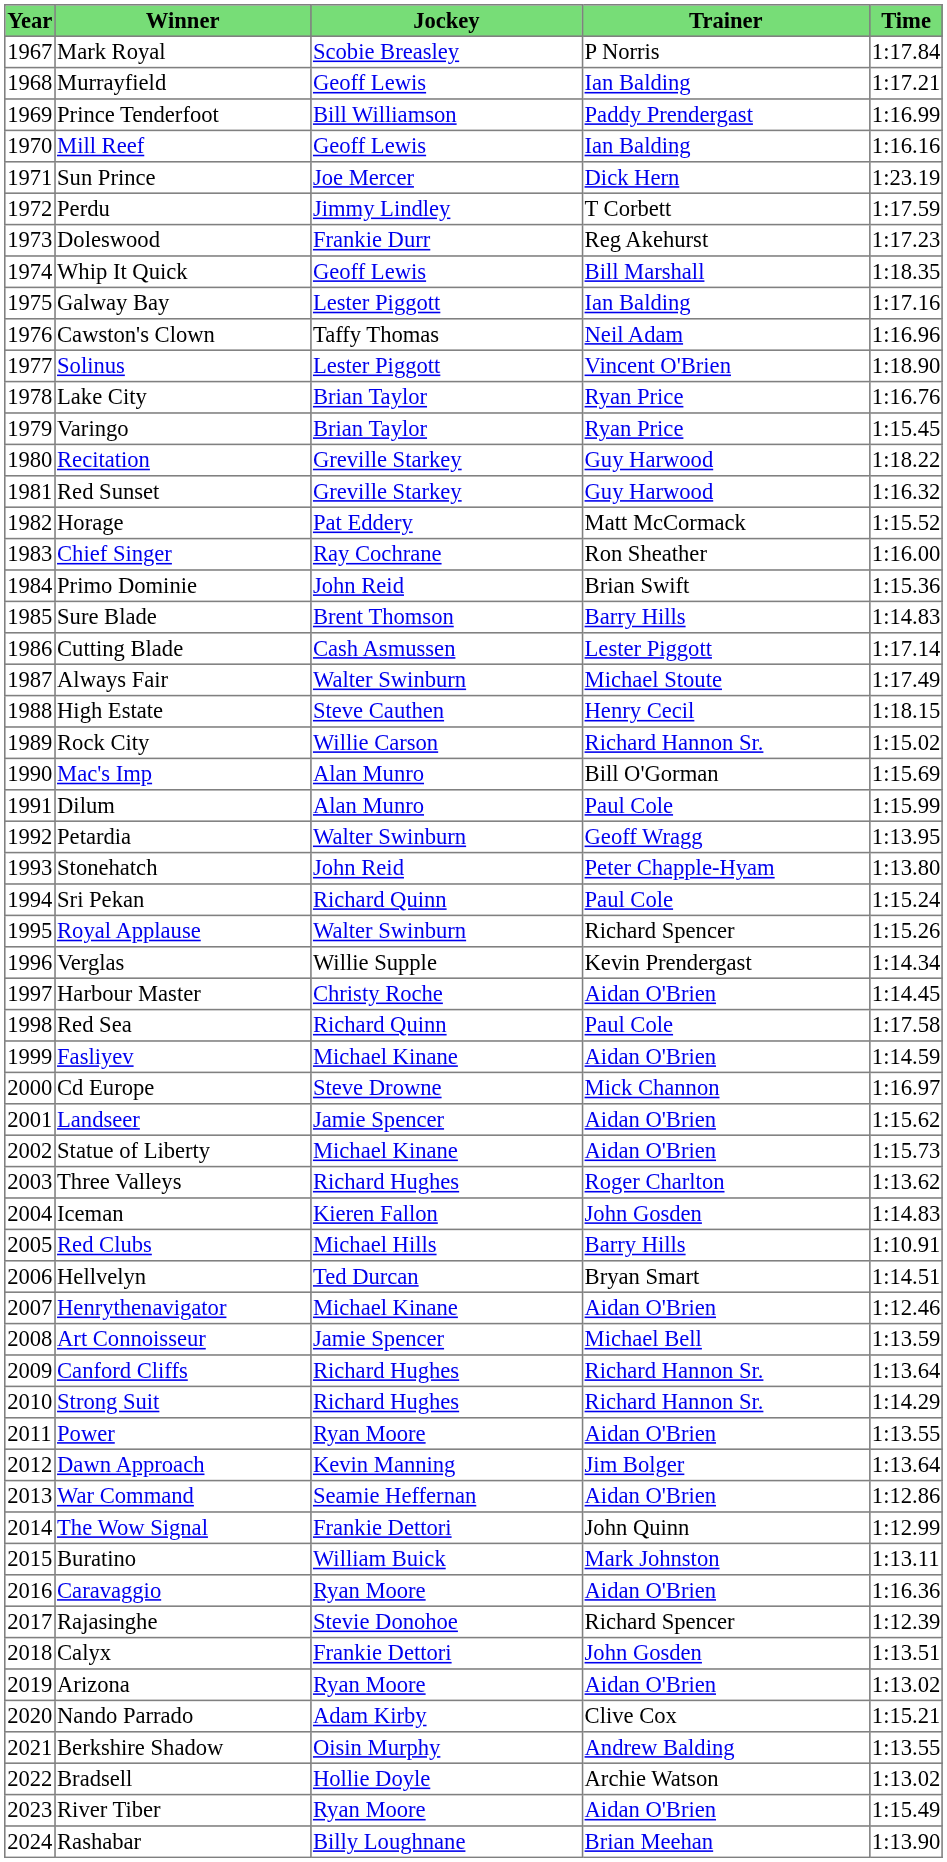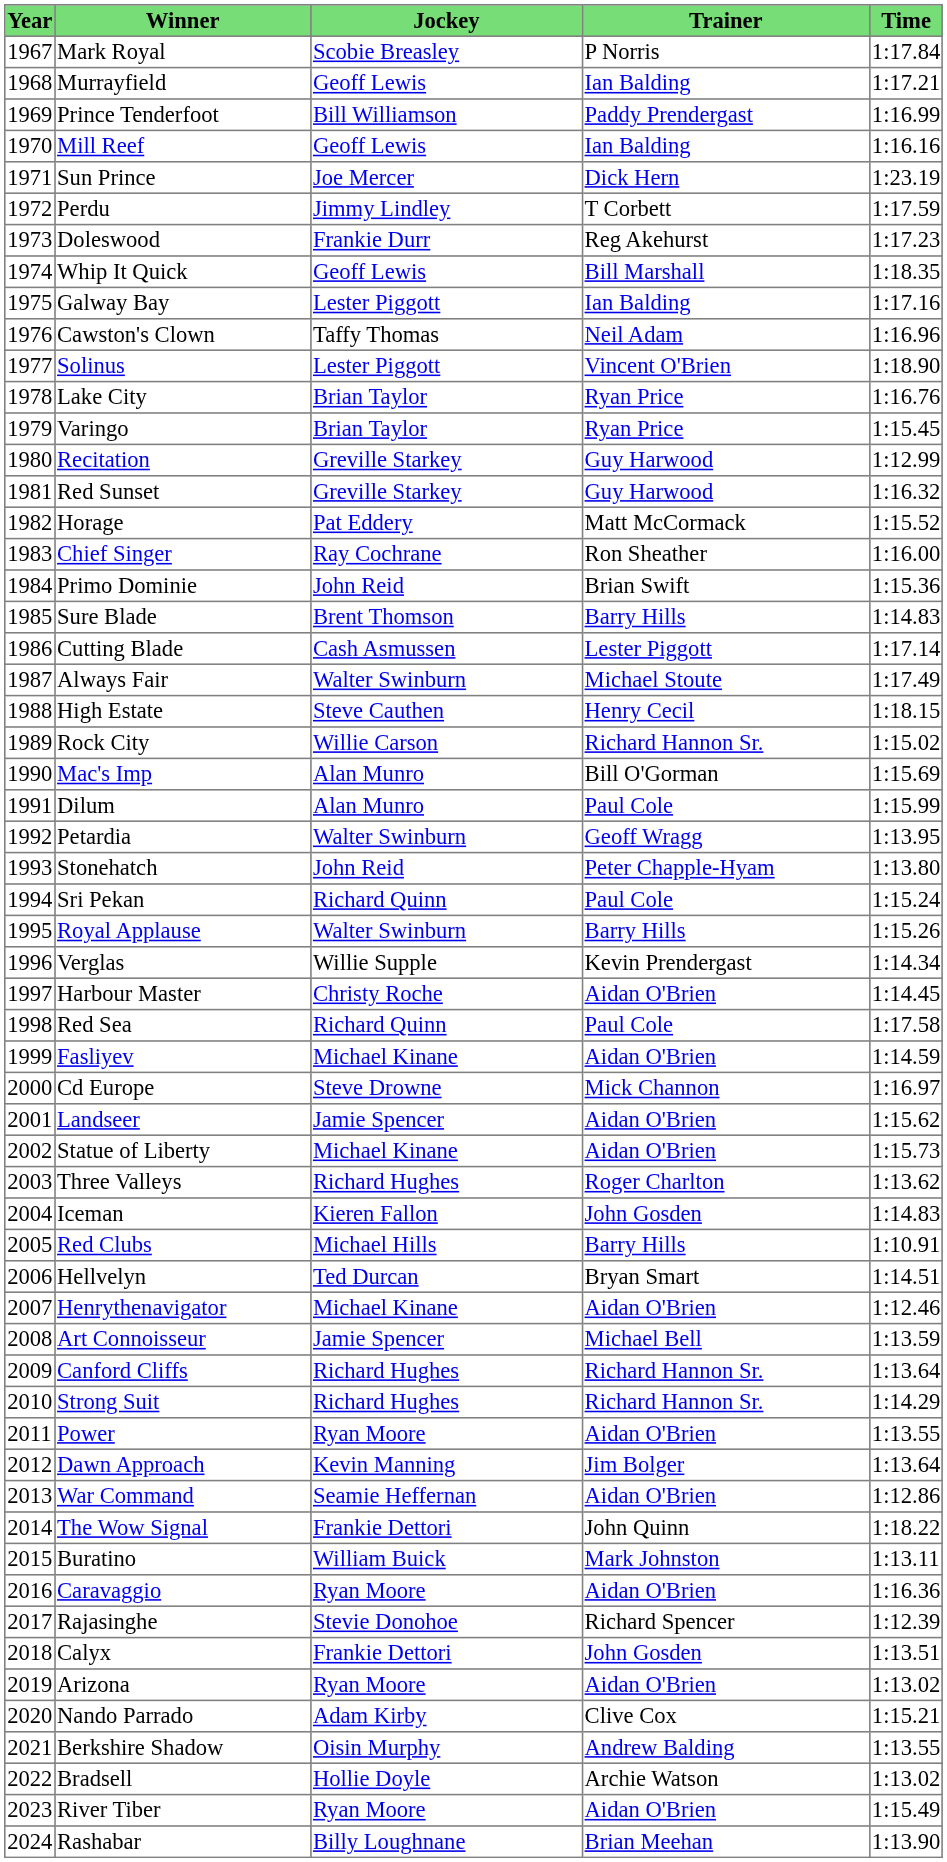 <table class = "sortable" | border="1" style="border-collapse: collapse; font-size:90%">
 <tr bgcolor="#77dd77" align="center">
 <th>Year</th>
 <th style="width:160px">Winner<br></th>
 <th style="width:170px">Jockey<br></th>
 <th style="width:180px">Trainer<br></th>
 <th>Time</th>
 </tr>
 <tr>
 <td>1967</td>
 <td>Mark Royal</td>
 <td><a href='#'>Scobie Breasley</a></td>
 <td>P Norris</td>
 <td>1:17.84</td>
 </tr>
 <tr>
 <td>1968</td>
 <td>Murrayfield</td>
 <td><a href='#'>Geoff Lewis</a></td>
 <td><a href='#'>Ian Balding</a></td>
 <td>1:17.21</td>
 </tr>
 <tr>
 <td>1969</td>
 <td>Prince Tenderfoot</td>
 <td><a href='#'>Bill Williamson</a></td>
 <td><a href='#'>Paddy Prendergast</a></td>
 <td>1:16.99</td>
 </tr>
 <tr>
 <td>1970</td>
 <td><a href='#'>Mill Reef</a></td>
 <td><a href='#'>Geoff Lewis</a></td>
 <td><a href='#'>Ian Balding</a></td>
 <td>1:16.16</td>
 </tr>
 <tr>
 <td>1971</td>
 <td>Sun Prince</td>
 <td><a href='#'>Joe Mercer</a></td>
 <td><a href='#'>Dick Hern</a></td>
 <td>1:23.19</td>
 </tr>
 <tr>
 <td>1972</td>
 <td>Perdu</td>
 <td><a href='#'>Jimmy Lindley</a></td>
 <td>T Corbett</td>
 <td>1:17.59</td>
 </tr>
 <tr>
 <td>1973</td>
 <td>Doleswood</td>
 <td><a href='#'>Frankie Durr</a></td>
 <td>Reg Akehurst</td>
 <td>1:17.23</td>
 </tr>
 <tr>
 <td>1974</td>
 <td>Whip It Quick</td>
 <td><a href='#'>Geoff Lewis</a></td>
 <td><a href='#'>Bill Marshall</a></td>
 <td>1:18.35</td>
 </tr>
 <tr>
 <td>1975</td>
 <td>Galway Bay</td>
 <td><a href='#'>Lester Piggott</a></td>
 <td><a href='#'>Ian Balding</a></td>
 <td>1:17.16</td>
 </tr>
 <tr>
 <td>1976</td>
 <td>Cawston's Clown</td>
 <td>Taffy Thomas</td>
 <td><a href='#'>Neil Adam</a></td>
 <td>1:16.96</td>
 </tr>
 <tr>
 <td>1977</td>
 <td><a href='#'>Solinus</a></td>
 <td><a href='#'>Lester Piggott</a></td>
 <td><a href='#'>Vincent O'Brien</a></td>
 <td>1:18.90</td>
 </tr>
 <tr>
 <td>1978</td>
 <td>Lake City</td>
 <td><a href='#'>Brian Taylor</a></td>
 <td><a href='#'>Ryan Price</a></td>
 <td>1:16.76</td>
 </tr>
 <tr>
 <td>1979</td>
 <td>Varingo</td>
 <td><a href='#'>Brian Taylor</a></td>
 <td><a href='#'>Ryan Price</a></td>
 <td>1:15.45</td>
 </tr>
 <tr>
 <td>1980</td>
 <td><a href='#'>Recitation</a></td>
 <td><a href='#'>Greville Starkey</a></td>
 <td><a href='#'>Guy Harwood</a></td>
-<td>1:18.22</td>
+<td>1:12.99</td>
 </tr>
 <tr>
 <td>1981</td>
 <td>Red Sunset</td>
 <td><a href='#'>Greville Starkey</a></td>
 <td><a href='#'>Guy Harwood</a></td>
 <td>1:16.32</td>
 </tr>
 <tr>
 <td>1982</td>
 <td>Horage</td>
 <td><a href='#'>Pat Eddery</a></td>
 <td>Matt McCormack</td>
 <td>1:15.52</td>
 </tr>
 <tr>
 <td>1983</td>
 <td><a href='#'>Chief Singer</a></td>
 <td><a href='#'>Ray Cochrane</a></td>
 <td>Ron Sheather</td>
 <td>1:16.00</td>
 </tr>
 <tr>
 <td>1984</td>
 <td>Primo Dominie</td>
 <td><a href='#'>John Reid</a></td>
 <td>Brian Swift</td>
 <td>1:15.36</td>
 </tr>
 <tr>
 <td>1985</td>
 <td>Sure Blade</td>
 <td><a href='#'>Brent Thomson</a></td>
 <td><a href='#'>Barry Hills</a></td>
 <td>1:14.83</td>
 </tr>
 <tr>
 <td>1986</td>
 <td>Cutting Blade</td>
 <td><a href='#'>Cash Asmussen</a></td>
 <td><a href='#'>Lester Piggott</a></td>
 <td>1:17.14</td>
 </tr>
 <tr>
 <td>1987</td>
 <td>Always Fair</td>
 <td><a href='#'>Walter Swinburn</a></td>
 <td><a href='#'>Michael Stoute</a></td>
 <td>1:17.49</td>
 </tr>
 <tr>
 <td>1988</td>
 <td>High Estate</td>
 <td><a href='#'>Steve Cauthen</a></td>
 <td><a href='#'>Henry Cecil</a></td>
 <td>1:18.15</td>
 </tr>
 <tr>
 <td>1989</td>
 <td>Rock City</td>
 <td><a href='#'>Willie Carson</a></td>
 <td><a href='#'>Richard Hannon Sr.</a></td>
 <td>1:15.02</td>
 </tr>
 <tr>
 <td>1990</td>
 <td><a href='#'>Mac's Imp</a></td>
 <td><a href='#'>Alan Munro</a></td>
 <td>Bill O'Gorman</td>
 <td>1:15.69</td>
 </tr>
 <tr>
 <td>1991</td>
 <td>Dilum</td>
 <td><a href='#'>Alan Munro</a></td>
 <td><a href='#'>Paul Cole</a></td>
 <td>1:15.99</td>
 </tr>
 <tr>
 <td>1992</td>
 <td>Petardia</td>
 <td><a href='#'>Walter Swinburn</a></td>
 <td><a href='#'>Geoff Wragg</a></td>
 <td>1:13.95</td>
 </tr>
 <tr>
 <td>1993</td>
 <td>Stonehatch</td>
 <td><a href='#'>John Reid</a></td>
 <td><a href='#'>Peter Chapple-Hyam</a></td>
 <td>1:13.80</td>
 </tr>
 <tr>
 <td>1994</td>
 <td>Sri Pekan</td>
 <td><a href='#'>Richard Quinn</a></td>
 <td><a href='#'>Paul Cole</a></td>
 <td>1:15.24</td>
 </tr>
 <tr>
 <td>1995</td>
 <td><a href='#'>Royal Applause</a></td>
 <td><a href='#'>Walter Swinburn</a></td>
-<td>Richard Spencer</td>
+<td><a href='#'>Barry Hills</a></td>
 <td>1:15.26</td>
 </tr>
 <tr>
 <td>1996</td>
 <td>Verglas</td>
 <td>Willie Supple</td>
 <td>Kevin Prendergast</td>
 <td>1:14.34</td>
 </tr>
 <tr>
 <td>1997</td>
 <td>Harbour Master</td>
 <td><a href='#'>Christy Roche</a></td>
 <td><a href='#'>Aidan O'Brien</a></td>
 <td>1:14.45</td>
 </tr>
 <tr>
 <td>1998</td>
 <td>Red Sea</td>
 <td><a href='#'>Richard Quinn</a></td>
 <td><a href='#'>Paul Cole</a></td>
 <td>1:17.58</td>
 </tr>
 <tr>
 <td>1999</td>
 <td><a href='#'>Fasliyev</a></td>
 <td><a href='#'>Michael Kinane</a></td>
 <td><a href='#'>Aidan O'Brien</a></td>
 <td>1:14.59</td>
 </tr>
 <tr>
 <td>2000</td>
 <td>Cd Europe</td>
 <td><a href='#'>Steve Drowne</a></td>
 <td><a href='#'>Mick Channon</a></td>
 <td>1:16.97</td>
 </tr>
 <tr>
 <td>2001</td>
 <td><a href='#'>Landseer</a></td>
 <td><a href='#'>Jamie Spencer</a></td>
 <td><a href='#'>Aidan O'Brien</a></td>
 <td>1:15.62</td>
 </tr>
 <tr>
 <td>2002</td>
 <td>Statue of Liberty</td>
 <td><a href='#'>Michael Kinane</a></td>
 <td><a href='#'>Aidan O'Brien</a></td>
 <td>1:15.73</td>
 </tr>
 <tr>
 <td>2003</td>
 <td>Three Valleys</td>
 <td><a href='#'>Richard Hughes</a></td>
 <td><a href='#'>Roger Charlton</a></td>
 <td>1:13.62</td>
 </tr>
 <tr>
 <td>2004</td>
 <td>Iceman</td>
 <td><a href='#'>Kieren Fallon</a></td>
 <td><a href='#'>John Gosden</a></td>
 <td>1:14.83</td>
 </tr>
 <tr>
 <td>2005</td>
 <td><a href='#'>Red Clubs</a> </td>
 <td><a href='#'>Michael Hills</a></td>
 <td><a href='#'>Barry Hills</a></td>
 <td>1:10.91</td>
 </tr>
 <tr>
 <td>2006</td>
 <td>Hellvelyn</td>
 <td><a href='#'>Ted Durcan</a></td>
 <td>Bryan Smart</td>
 <td>1:14.51</td>
 </tr>
 <tr>
 <td>2007</td>
 <td><a href='#'>Henrythenavigator</a></td>
 <td><a href='#'>Michael Kinane</a></td>
 <td><a href='#'>Aidan O'Brien</a></td>
 <td>1:12.46</td>
 </tr>
 <tr>
 <td>2008</td>
 <td><a href='#'>Art Connoisseur</a></td>
 <td><a href='#'>Jamie Spencer</a></td>
 <td><a href='#'>Michael Bell</a></td>
 <td>1:13.59</td>
 </tr>
 <tr>
 <td>2009</td>
 <td><a href='#'>Canford Cliffs</a></td>
 <td><a href='#'>Richard Hughes</a></td>
 <td><a href='#'>Richard Hannon Sr.</a></td>
 <td>1:13.64</td>
 </tr>
 <tr>
 <td>2010</td>
 <td><a href='#'>Strong Suit</a></td>
 <td><a href='#'>Richard Hughes</a></td>
 <td><a href='#'>Richard Hannon Sr.</a></td>
 <td>1:14.29</td>
 </tr>
 <tr>
 <td>2011</td>
 <td><a href='#'>Power</a></td>
 <td><a href='#'>Ryan Moore</a></td>
 <td><a href='#'>Aidan O'Brien</a></td>
 <td>1:13.55</td>
 </tr>
 <tr>
 <td>2012</td>
 <td><a href='#'>Dawn Approach</a></td>
 <td><a href='#'>Kevin Manning</a></td>
 <td><a href='#'>Jim Bolger</a></td>
 <td>1:13.64</td>
 </tr>
 <tr>
 <td>2013</td>
 <td><a href='#'>War Command</a></td>
 <td><a href='#'>Seamie Heffernan</a></td>
 <td><a href='#'>Aidan O'Brien</a></td>
 <td>1:12.86</td>
 </tr>
 <tr>
 <td>2014</td>
 <td><a href='#'>The Wow Signal</a></td>
 <td><a href='#'>Frankie Dettori</a></td>
 <td>John Quinn</td>
-<td>1:12.99</td>
+<td>1:18.22</td>
 </tr>
 <tr>
 <td>2015</td>
 <td>Buratino</td>
 <td><a href='#'>William Buick</a></td>
 <td><a href='#'>Mark Johnston</a></td>
 <td>1:13.11</td>
 </tr>
 <tr>
 <td>2016</td>
 <td><a href='#'>Caravaggio</a></td>
 <td><a href='#'>Ryan Moore</a></td>
 <td><a href='#'>Aidan O'Brien</a></td>
 <td>1:16.36</td>
 </tr>
 <tr>
 <td>2017</td>
 <td>Rajasinghe</td>
 <td><a href='#'>Stevie Donohoe</a></td>
 <td>Richard Spencer</td>
 <td>1:12.39</td>
 </tr>
 <tr>
 <td>2018</td>
 <td>Calyx</td>
 <td><a href='#'>Frankie Dettori</a></td>
 <td><a href='#'>John Gosden</a></td>
 <td>1:13.51</td>
 </tr>
 <tr>
 <td>2019</td>
 <td>Arizona</td>
 <td><a href='#'>Ryan Moore</a></td>
 <td><a href='#'>Aidan O'Brien</a></td>
 <td>1:13.02</td>
 </tr>
 <tr>
 <td>2020</td>
 <td>Nando Parrado</td>
 <td><a href='#'>Adam Kirby</a></td>
 <td>Clive Cox</td>
 <td>1:15.21</td>
 </tr>
 <tr>
 <td>2021</td>
 <td>Berkshire Shadow</td>
 <td><a href='#'>Oisin Murphy</a></td>
 <td><a href='#'>Andrew Balding</a></td>
 <td>1:13.55</td>
 </tr>
 <tr>
 <td>2022</td>
 <td>Bradsell</td>
 <td><a href='#'>Hollie Doyle</a></td>
 <td>Archie Watson</td>
 <td>1:13.02</td>
 </tr>
 <tr>
 <td>2023</td>
 <td>River Tiber</td>
 <td><a href='#'>Ryan Moore</a></td>
 <td><a href='#'>Aidan O'Brien</a></td>
 <td>1:15.49</td>
 </tr>
 <tr>
 <td>2024</td>
 <td>Rashabar</td>
 <td><a href='#'>Billy Loughnane</a></td>
 <td><a href='#'>Brian Meehan</a></td>
 <td>1:13.90</td>
 </tr>
 </table>
